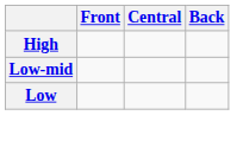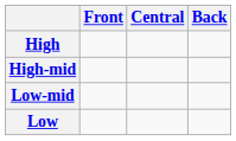 <table class="wikitable" style="text-align: center">
 <tr>
 <th></th>
 <th><a href='#'>Front</a></th>
 <th><a href='#'>Central</a></th>
 <th><a href='#'>Back</a></th>
 </tr>
 <tr>
 <th><a href='#'>High</a></th>
+<td></td>
+<td></td>
+<td></td>
+</tr>
+<tr>
+<th><a href='#'>High-mid</a></th>
 <td></td>
 <td></td>
 <td></td>
 </tr>
 <tr>
 <th><a href='#'>Low-mid</a></th>
 <td></td>
 <td></td>
 <td></td>
 </tr>
 <tr>
 <th><a href='#'>Low</a></th>
 <td></td>
 <td></td>
 <td></td>
 </tr>
 </table>
